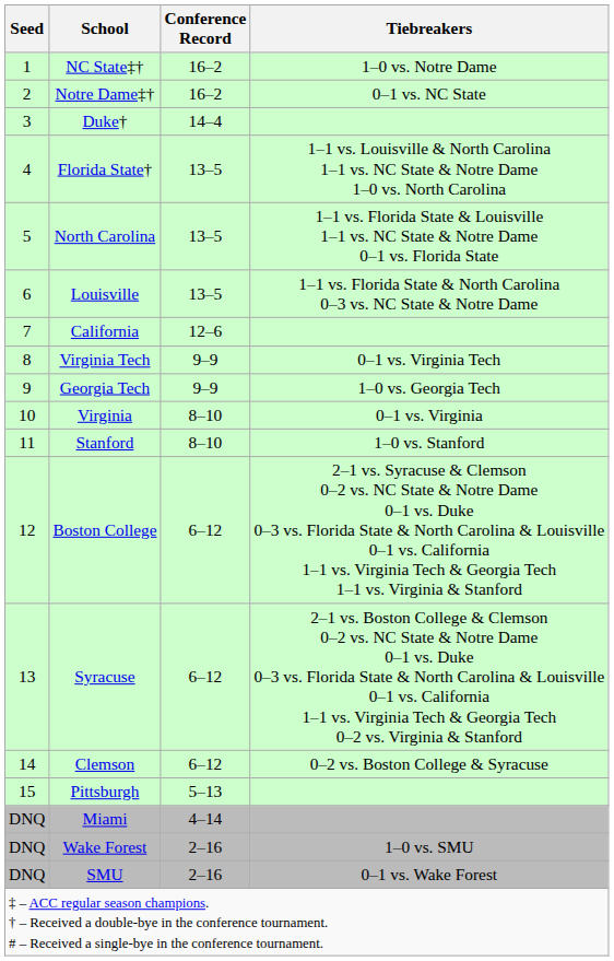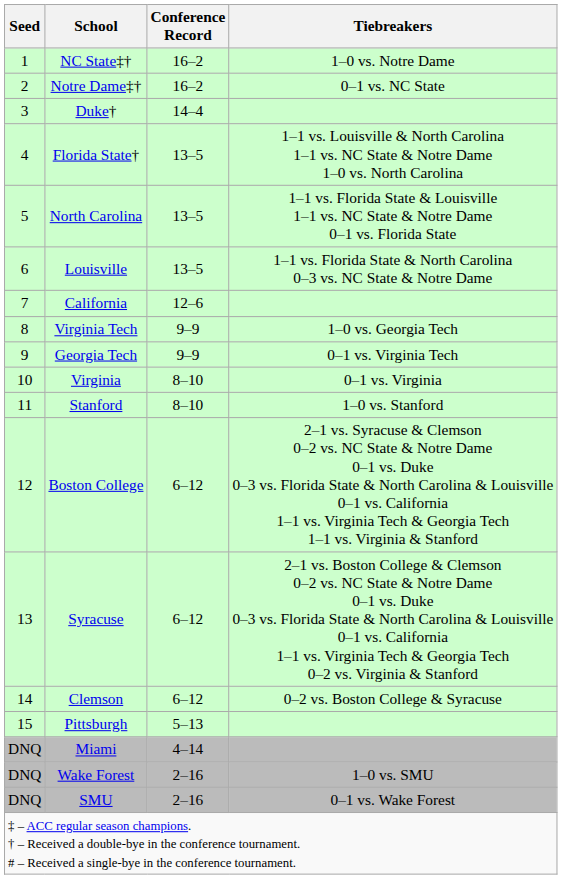 <table class="wikitable" style="white-space:nowrap; font-size:95%; text-align:center">
 <tr>
 <th>Seed</th>
 <th>School</th>
 <th>Conference<br>Record</th>
 <th>Tiebreakers</th>
 </tr>
 <tr bgcolor=ccffcc>
 <td>1</td>
 <td><a href='#'>NC State</a>‡†</td>
 <td>16–2</td>
 <td>1–0 vs. Notre Dame</td>
 </tr>
 <tr bgcolor=ccffcc>
 <td>2</td>
 <td><a href='#'>Notre Dame</a>‡†</td>
 <td>16–2</td>
 <td>0–1 vs. NC State</td>
 </tr>
 <tr bgcolor=ccffcc>
 <td>3</td>
 <td><a href='#'>Duke</a>†</td>
 <td>14–4</td>
 <td></td>
 </tr>
 <tr bgcolor=ccffcc>
 <td>4</td>
 <td><a href='#'>Florida State</a>†</td>
 <td>13–5</td>
 <td>1–1 vs. Louisville & North Carolina<br>1–1 vs. NC State & Notre Dame<br>1–0 vs. North Carolina</td>
 </tr>
 <tr bgcolor=ccffcc>
 <td>5</td>
 <td><a href='#'>North Carolina</a></td>
 <td>13–5</td>
 <td>1–1 vs. Florida State & Louisville<br>1–1 vs. NC State & Notre Dame<br>0–1 vs. Florida State</td>
 </tr>
 <tr bgcolor=ccffcc>
 <td>6</td>
 <td><a href='#'>Louisville</a></td>
 <td>13–5</td>
 <td>1–1 vs. Florida State & North Carolina<br>0–3 vs. NC State & Notre Dame</td>
 </tr>
 <tr bgcolor=ccffcc>
 <td>7</td>
 <td><a href='#'>California</a></td>
 <td>12–6</td>
 <td></td>
 </tr>
 <tr bgcolor=ccffcc>
 <td>8</td>
 <td><a href='#'>Virginia Tech</a></td>
 <td>9–9</td>
-<td>0–1 vs. Virginia Tech</td>
+<td>1–0 vs. Georgia Tech</td>
 </tr>
 <tr bgcolor=ccffcc>
 <td>9</td>
 <td><a href='#'>Georgia Tech</a></td>
 <td>9–9</td>
-<td>1–0 vs. Georgia Tech</td>
+<td>0–1 vs. Virginia Tech</td>
 </tr>
 <tr bgcolor=ccffcc>
 <td>10</td>
 <td><a href='#'>Virginia</a></td>
 <td>8–10</td>
 <td>0–1 vs. Virginia</td>
 </tr>
 <tr bgcolor=ccffcc>
 <td>11</td>
 <td><a href='#'>Stanford</a></td>
 <td>8–10</td>
 <td>1–0 vs. Stanford</td>
 </tr>
 <tr bgcolor=ccffcc>
 <td>12</td>
 <td><a href='#'>Boston College</a></td>
 <td>6–12</td>
 <td>2–1 vs. Syracuse & Clemson<br>0–2 vs. NC State & Notre Dame<br>0–1 vs. Duke<br>0–3 vs. Florida State & North Carolina & Louisville<br>0–1 vs. California<br>1–1 vs. Virginia Tech & Georgia Tech<br>1–1 vs. Virginia & Stanford</td>
 </tr>
 <tr bgcolor=ccffcc>
 <td>13</td>
 <td><a href='#'>Syracuse</a></td>
 <td>6–12</td>
 <td>2–1 vs. Boston College & Clemson<br>0–2 vs. NC State & Notre Dame<br>0–1 vs. Duke<br>0–3 vs. Florida State & North Carolina & Louisville<br>0–1 vs. California<br>1–1 vs. Virginia Tech & Georgia Tech<br>0–2 vs. Virginia & Stanford</td>
 </tr>
 <tr bgcolor=ccffcc>
 <td>14</td>
 <td><a href='#'>Clemson</a></td>
 <td>6–12</td>
 <td>0–2 vs. Boston College & Syracuse</td>
 </tr>
 <tr bgcolor=ccffcc>
 <td>15</td>
 <td><a href='#'>Pittsburgh</a></td>
 <td>5–13</td>
 <td></td>
 </tr>
 <tr bgcolor=bbbbbb>
 <td>DNQ</td>
 <td><a href='#'>Miami</a></td>
 <td>4–14</td>
 <td></td>
 </tr>
 <tr bgcolor=bbbbbb>
 <td>DNQ</td>
 <td><a href='#'>Wake Forest</a></td>
 <td>2–16</td>
 <td>1–0 vs. SMU</td>
 </tr>
 <tr bgcolor=bbbbbb>
 <td>DNQ</td>
 <td><a href='#'>SMU</a></td>
 <td>2–16</td>
 <td>0–1 vs. Wake Forest</td>
 </tr>
 <tr>
 <td colspan=6 align=left><small>‡ – <a href='#'>ACC regular season champions</a>.<br>† – Received a double-bye in the conference tournament.<br># – Received a single-bye in the conference tournament.</small></td>
 </tr>
 </table>
